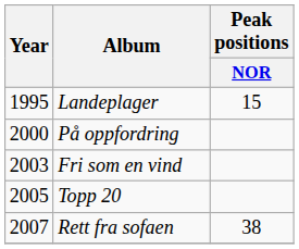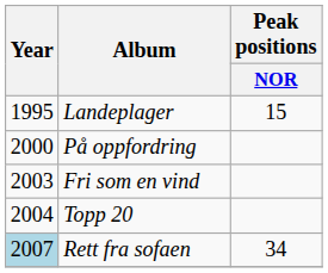 <table class="wikitable">
 <tr>
 <th align="center" rowspan="2" width="10">Year</th>
 <th align="center" rowspan="2" width="120">Album</th>
 <th align="center" colspan="1" width="20">Peak positions</th>
 </tr>
 <tr>
 <th scope="col" style="width:3em;font-size:90%;"><a href='#'>NOR</a><br></th>
 </tr>
 <tr>
 <td style="text-align:center;">1995</td>
 <td><em>Landeplager</em></td>
 <td style="text-align:center;">15</td>
 </tr>
 <tr>
 <td style="text-align:center;">2000</td>
 <td><em>På oppfordring</em></td>
 <td style="text-align:center;"></td>
 </tr>
 <tr>
 <td style="text-align:center;">2003</td>
 <td><em>Fri som en vind </em></td>
 <td style="text-align:center;"></td>
 </tr>
 <tr>
-<td style="text-align:center;">2005</td>
+<td style="text-align:center;">2004</td>
 <td><em>Topp 20 </em></td>
 <td style="text-align:center;"></td>
 </tr>
 <tr>
-<td style="text-align:center;">2007</td>
+<td style="background: lightblue; text-align:center;">2007</td>
 <td><em>Rett fra sofaen</em></td>
-<td style="text-align:center;">38</td>
+<td style="text-align:center;">34</td>
 </tr>
 <tr>
 </tr>
 </table>
